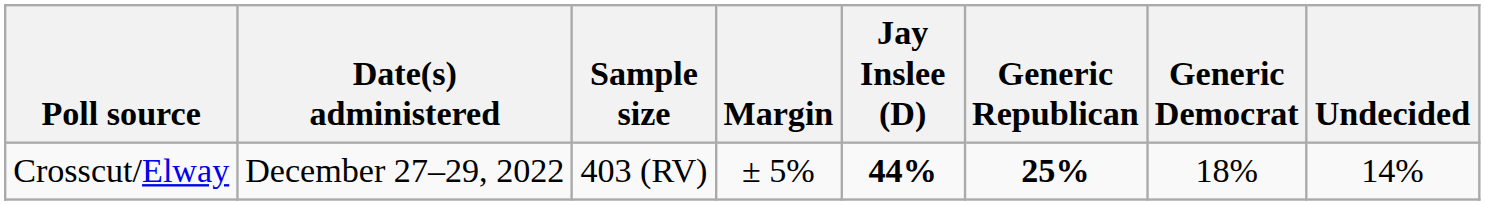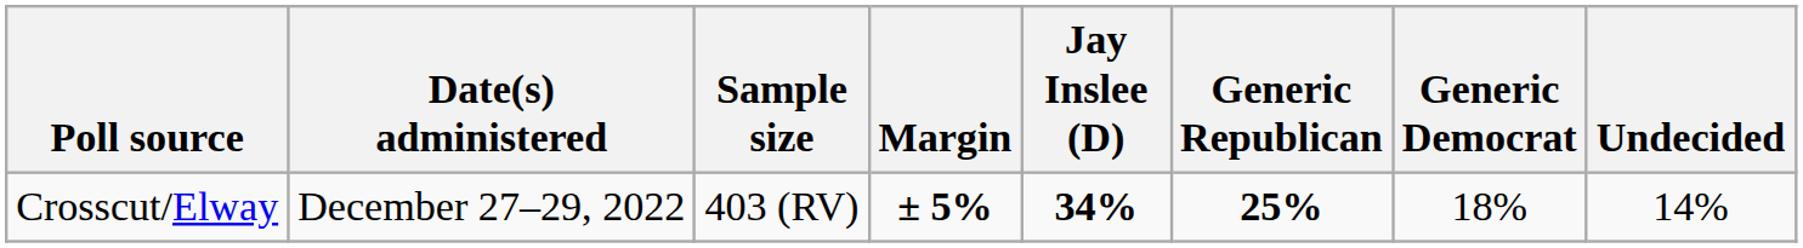 <table class="wikitable" style="font-size:90%;text-align:center;">
 <tr style="vertical-align:bottom">
 <th>Poll source</th>
 <th>Date(s)<br>administered</th>
 <th>Sample<br>size</th>
 <th>Margin<br></th>
 <th style="width:45px;">Jay<br>Inslee (D)</th>
 <th style="width:45px;">Generic<br>Republican</th>
 <th style="width:45px;">Generic<br>Democrat</th>
 <th>Undecided</th>
 </tr>
 <tr>
 <td style="text-align:left;">Crosscut/<a href='#'>Elway</a></td>
 <td>December 27–29, 2022</td>
 <td>403 (RV)</td>
-<td>± 5%</td>
-<td><strong>44%</strong></td>
+<td><strong>± 5%</strong></td>
+<td><strong>34%</strong></td>
 <td><strong>25%</strong></td>
 <td>18%</td>
 <td>14%</td>
 </tr>
 </table>
